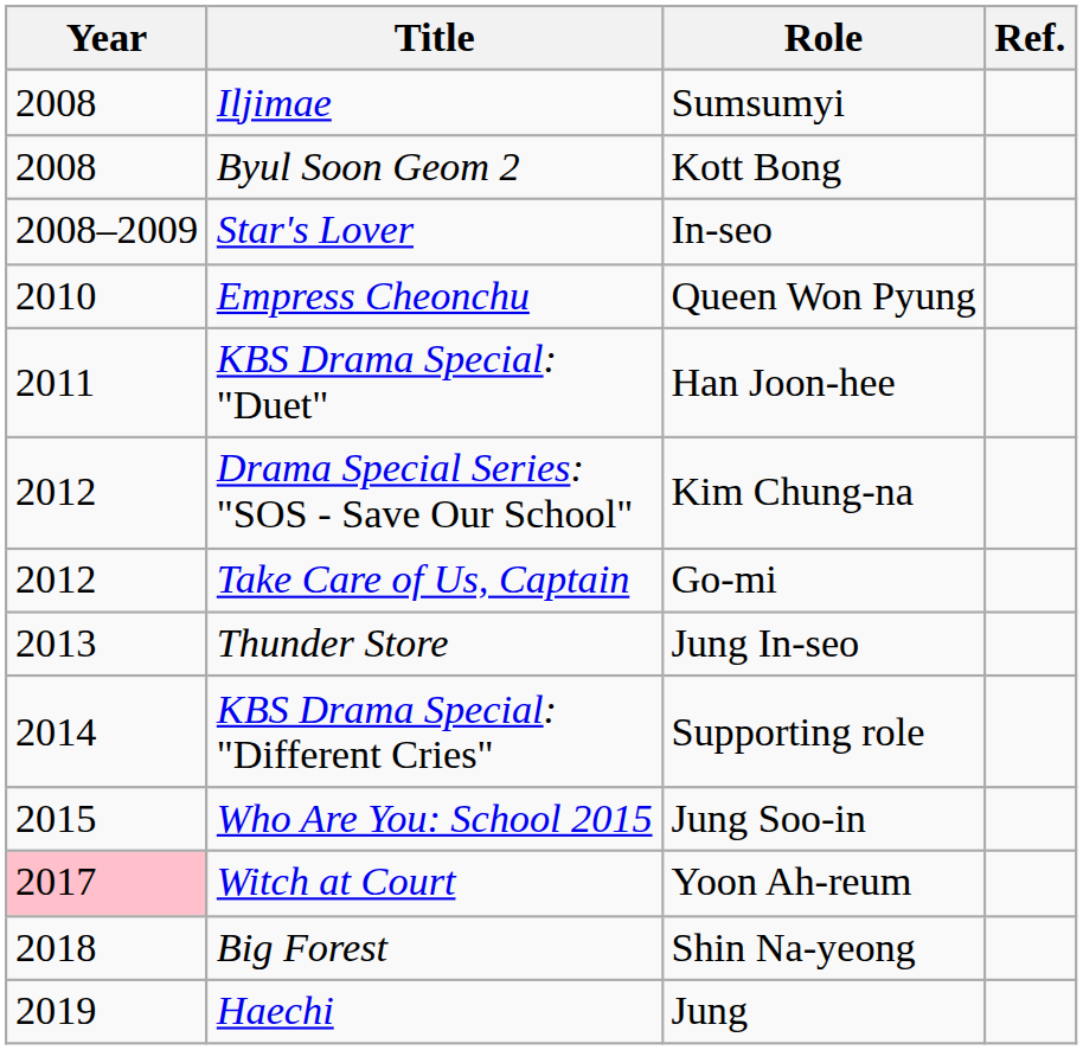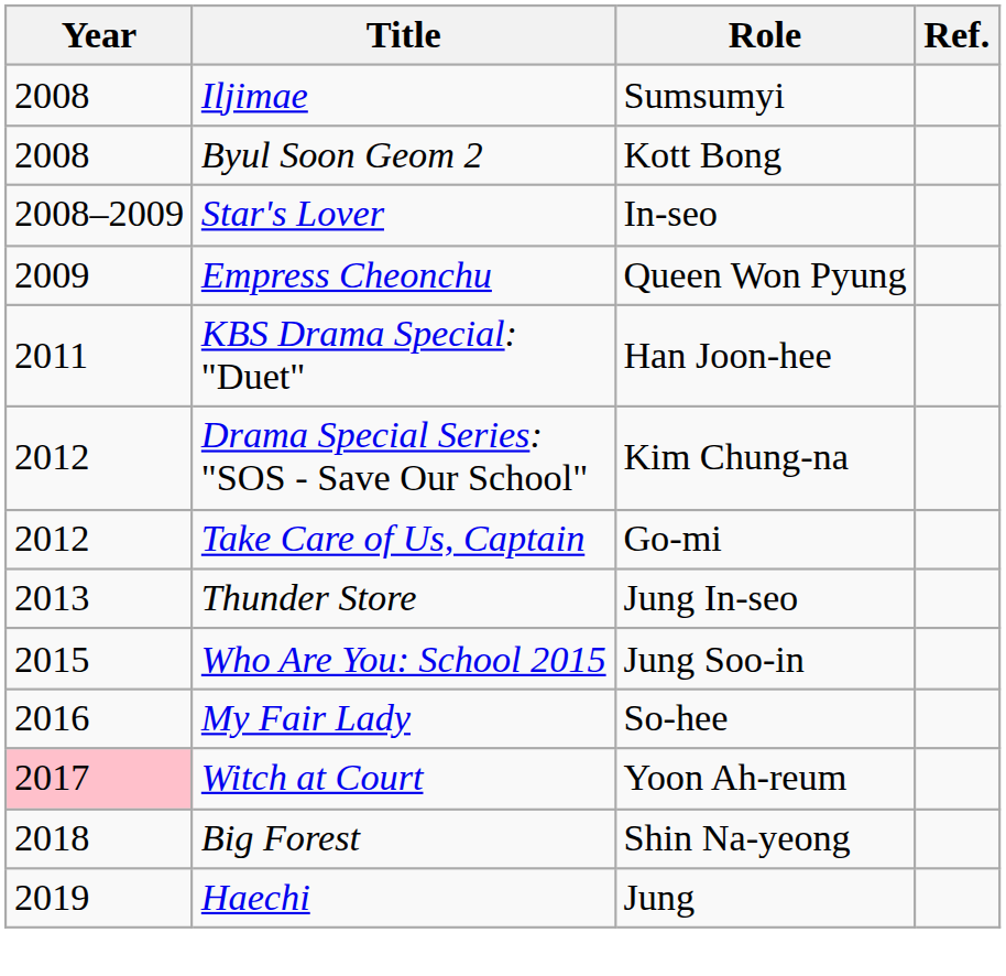 <table class="wikitable">
 <tr>
 <th>Year</th>
 <th>Title</th>
 <th>Role</th>
 <th>Ref.</th>
 </tr>
 <tr>
 <td>2008</td>
 <td><em><a href='#'>Iljimae</a></em></td>
 <td>Sumsumyi</td>
 <td></td>
 </tr>
 <tr>
 <td>2008</td>
 <td><em>Byul Soon Geom 2</em></td>
 <td>Kott Bong</td>
 <td></td>
 </tr>
 <tr>
 <td>2008–2009</td>
 <td><em><a href='#'>Star's Lover</a></em></td>
 <td>In-seo</td>
 <td></td>
 </tr>
 <tr>
-<td>2010</td>
+<td>2009</td>
 <td><em><a href='#'>Empress Cheonchu</a></em></td>
 <td>Queen Won Pyung</td>
 <td></td>
 </tr>
 <tr>
 <td>2011</td>
 <td><em><a href='#'>KBS Drama Special</a>:</em><br>"Duet"</td>
 <td>Han Joon-hee</td>
 <td></td>
 </tr>
 <tr>
 <td>2012</td>
 <td><em><a href='#'>Drama Special Series</a>:</em><br>"SOS - Save Our School"</td>
 <td>Kim Chung-na</td>
 <td></td>
 </tr>
 <tr>
 <td>2012</td>
 <td><em><a href='#'>Take Care of Us, Captain</a></em></td>
 <td>Go-mi</td>
 <td></td>
 </tr>
 <tr>
 <td>2013</td>
 <td><em>Thunder Store</em></td>
 <td>Jung In-seo</td>
 <td></td>
 </tr>
 <tr>
-<td>2014</td>
-<td><em><a href='#'>KBS Drama Special</a>:</em><br>"Different Cries"</td>
-<td>Supporting role</td>
+<td>2015</td>
+<td><em><a href='#'>Who Are You: School 2015</a></em></td>
+<td>Jung Soo-in</td>
 <td></td>
 </tr>
 <tr>
-<td>2015</td>
-<td><em><a href='#'>Who Are You: School 2015</a></em></td>
-<td>Jung Soo-in</td>
+<td>2016</td>
+<td><em><a href='#'>My Fair Lady</a></em></td>
+<td>So-hee</td>
 <td></td>
 </tr>
 <tr>
 <td style="background: pink;">2017</td>
 <td><em><a href='#'>Witch at Court</a></em></td>
 <td>Yoon Ah-reum</td>
 <td></td>
 </tr>
 <tr>
 <td>2018</td>
 <td><em>Big Forest</em></td>
 <td>Shin Na-yeong</td>
 <td></td>
 </tr>
 <tr>
 <td>2019</td>
 <td><em><a href='#'>Haechi</a></em></td>
 <td>Jung</td>
 <td></td>
 </tr>
 </table>
